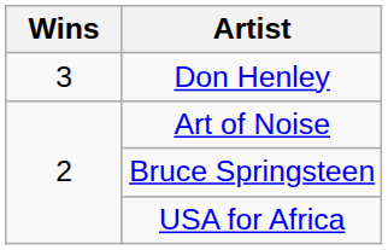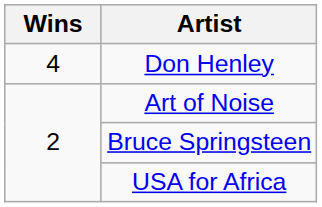 <table class="wikitable" rowspan="2" style="text-align:center">
 <tr>
 <th scope="col" style="width:55px;">Wins</th>
 <th scope="col" style="text-align:center;">Artist</th>
 </tr>
 <tr>
-<td rowspan="1" style="text-align:center">3</td>
+<td rowspan="1" style="text-align:center">4</td>
 <td><a href='#'>Don Henley</a></td>
 </tr>
 <tr>
 <td rowspan="3" style="text-align:center">2</td>
 <td><a href='#'>Art of Noise</a></td>
 </tr>
 <tr>
 <td><a href='#'>Bruce Springsteen</a></td>
 </tr>
 <tr>
 <td><a href='#'>USA for Africa</a></td>
 </tr>
 </table>
